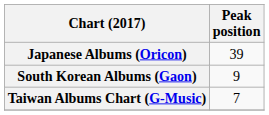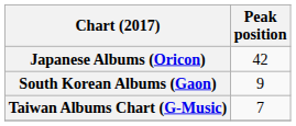 <table class="wikitable plainrowheaders" style="text-align:center">
 <tr>
 <th scope="col">Chart (2017)</th>
 <th scope="col">Peak<br>position</th>
 </tr>
 <tr>
 <th scope="row">Japanese Albums (<a href='#'>Oricon</a>)</th>
-<td>39</td>
+<td>42</td>
 </tr>
 <tr>
 <th scope="row">South Korean Albums (<a href='#'>Gaon</a>)</th>
 <td>9</td>
 </tr>
 <tr>
 <th scope="row">Taiwan Albums Chart (<a href='#'>G-Music</a>)</th>
 <td>7</td>
 </tr>
 <tr>
 </tr>
 </table>
